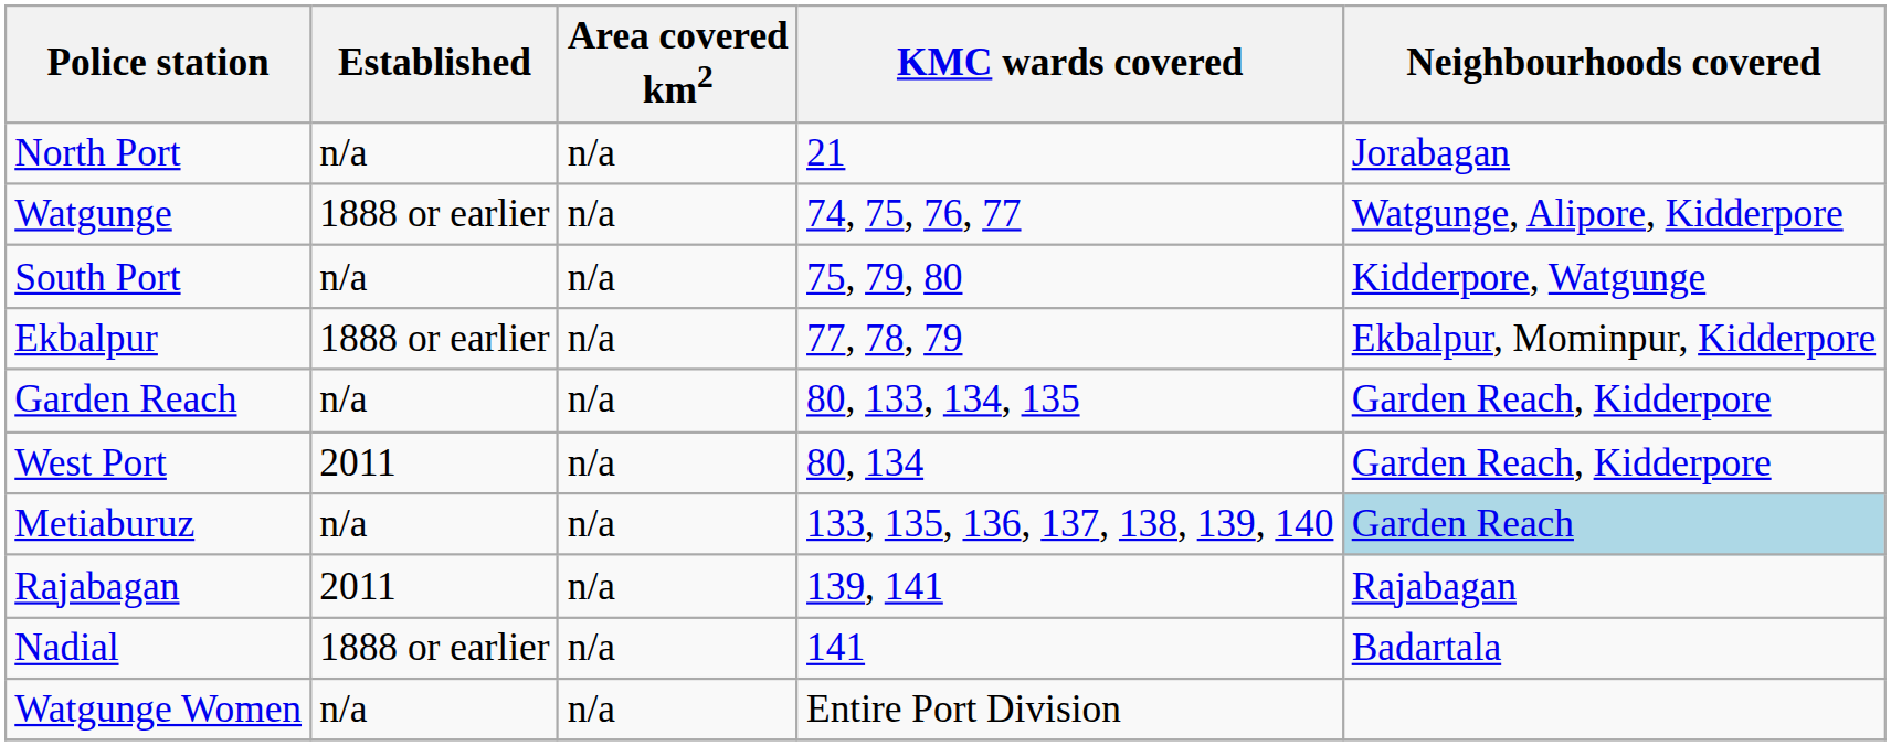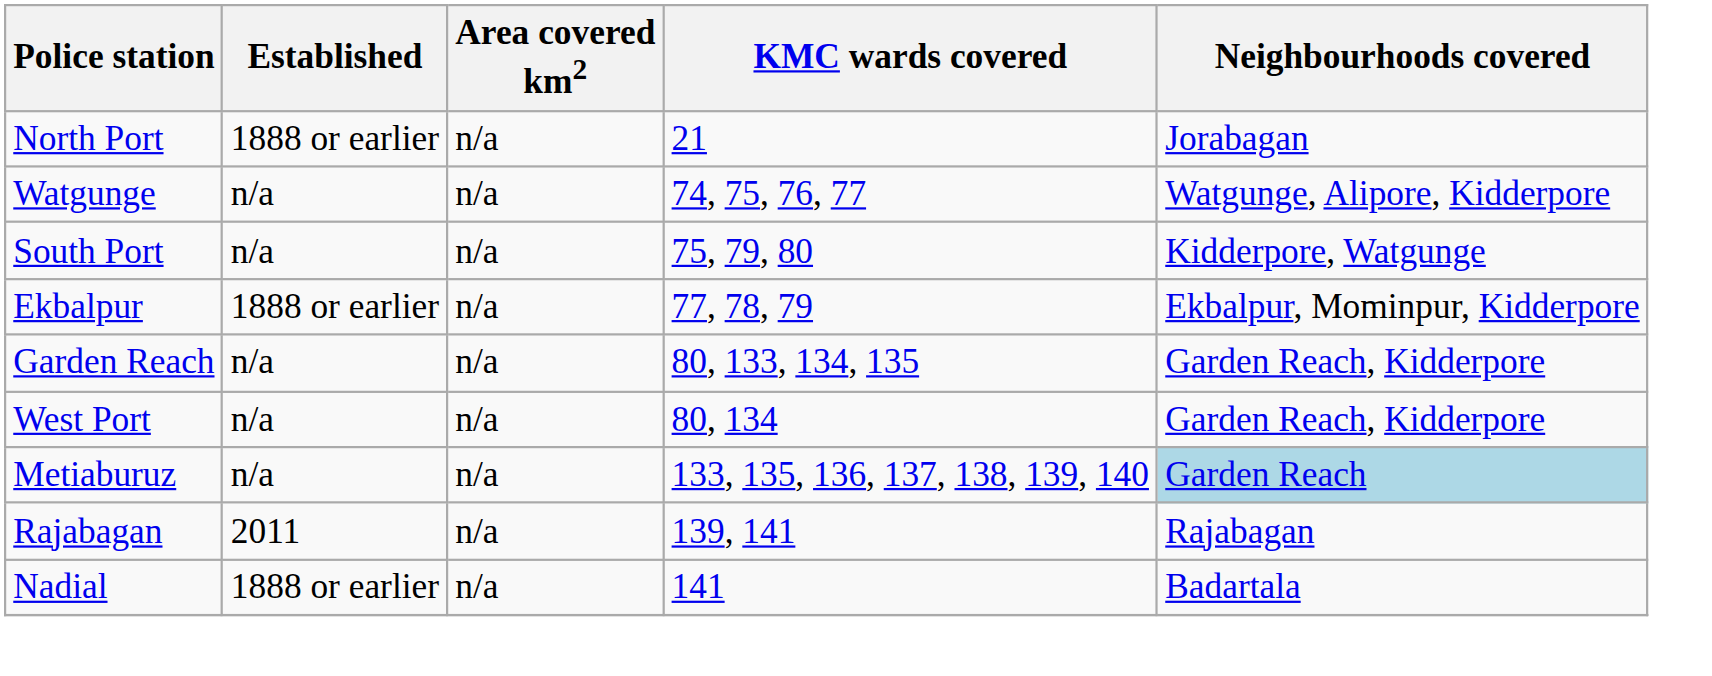 <table class="wikitable sortable">
 <tr>
 <th>Police station</th>
 <th>Established</th>
 <th>Area covered<br>km<sup>2</sup></th>
 <th><a href='#'>KMC</a> wards covered</th>
 <th>Neighbourhoods covered</th>
 </tr>
 <tr>
 <td><a href='#'>North Port</a></td>
-<td>n/a</td>
+<td>1888 or earlier</td>
 <td>n/a</td>
 <td><a href='#'>21</a></td>
 <td><a href='#'>Jorabagan</a></td>
 </tr>
 <tr>
 <td><a href='#'>Watgunge</a></td>
-<td>1888 or earlier</td>
+<td>n/a</td>
 <td>n/a</td>
 <td><a href='#'>74</a>, <a href='#'>75</a>, <a href='#'>76</a>, <a href='#'>77</a></td>
 <td><a href='#'>Watgunge</a>, <a href='#'>Alipore</a>, <a href='#'>Kidderpore</a></td>
 </tr>
 <tr>
 <td><a href='#'>South Port</a></td>
 <td>n/a</td>
 <td>n/a</td>
 <td><a href='#'>75</a>, <a href='#'>79</a>, <a href='#'>80</a></td>
 <td><a href='#'>Kidderpore</a>, <a href='#'>Watgunge</a></td>
 </tr>
 <tr>
 <td><a href='#'>Ekbalpur</a></td>
 <td>1888 or earlier</td>
 <td>n/a</td>
 <td><a href='#'>77</a>, <a href='#'>78</a>, <a href='#'>79</a></td>
 <td><a href='#'>Ekbalpur</a>, Mominpur, <a href='#'>Kidderpore</a></td>
 </tr>
 <tr>
 <td><a href='#'>Garden Reach</a></td>
 <td>n/a</td>
 <td>n/a</td>
 <td><a href='#'>80</a>, <a href='#'>133</a>, <a href='#'>134</a>, <a href='#'>135</a></td>
 <td><a href='#'>Garden Reach</a>, <a href='#'>Kidderpore</a></td>
 </tr>
 <tr>
 <td><a href='#'>West Port</a></td>
-<td>2011</td>
+<td>n/a</td>
 <td>n/a</td>
 <td><a href='#'>80</a>, <a href='#'>134</a></td>
 <td><a href='#'>Garden Reach</a>, <a href='#'>Kidderpore</a></td>
 </tr>
 <tr>
 <td><a href='#'>Metiaburuz</a></td>
 <td>n/a</td>
 <td>n/a</td>
 <td><a href='#'>133</a>, <a href='#'>135</a>, <a href='#'>136</a>, <a href='#'>137</a>, <a href='#'>138</a>, <a href='#'>139</a>, <a href='#'>140</a></td>
 <td style="background: lightblue;"><a href='#'>Garden Reach</a></td>
 </tr>
 <tr>
 <td><a href='#'>Rajabagan</a></td>
 <td>2011</td>
 <td>n/a</td>
 <td><a href='#'>139</a>, <a href='#'>141</a></td>
 <td><a href='#'>Rajabagan</a></td>
 </tr>
 <tr>
 <td><a href='#'>Nadial</a></td>
 <td>1888 or earlier</td>
 <td>n/a</td>
 <td><a href='#'>141</a></td>
 <td><a href='#'>Badartala</a></td>
 </tr>
 <tr>
-<td><a href='#'>Watgunge Women</a></td>
-<td>n/a</td>
-<td>n/a</td>
-<td>Entire Port Division</td>
-<td></td>
-</tr>
-<tr>
 </tr>
 </table>
